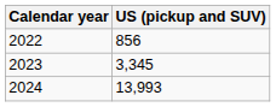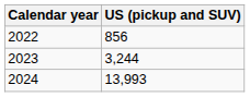 <table class="wikitable">
 <tr>
 <th>Calendar year</th>
 <th>US (pickup and SUV)</th>
 </tr>
 <tr>
 <td>2022</td>
 <td>856</td>
 </tr>
 <tr>
 <td>2023</td>
-<td>3,345</td>
+<td>3,244</td>
 </tr>
 <tr>
 <td>2024</td>
 <td>13,993</td>
 </tr>
 </table>
